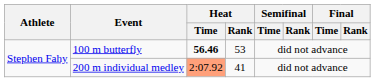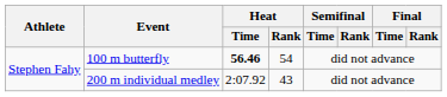 <table class=wikitable style="font-size:90%">
 <tr>
 <th rowspan="2">Athlete</th>
 <th rowspan="2">Event</th>
 <th colspan="2">Heat</th>
 <th colspan="2">Semifinal</th>
 <th colspan="2">Final</th>
 </tr>
 <tr style="font-size:95%">
 <th>Time</th>
 <th>Rank</th>
 <th>Time</th>
 <th>Rank</th>
 <th>Time</th>
 <th>Rank</th>
 </tr>
 <tr align=center>
 <td align=left rowspan=2><a href='#'>Stephen Fahy</a></td>
 <td align=left><a href='#'>100 m butterfly</a></td>
 <td><strong>56.46</strong></td>
-<td>53</td>
+<td>54</td>
 <td colspan=4>did not advance</td>
 </tr>
 <tr align=center>
 <td align=left><a href='#'>200 m individual medley</a></td>
-<td style="background: lightsalmon;">2:07.92</td>
-<td>41</td>
+<td>2:07.92</td>
+<td>43</td>
 <td colspan=4>did not advance</td>
 </tr>
 </table>
